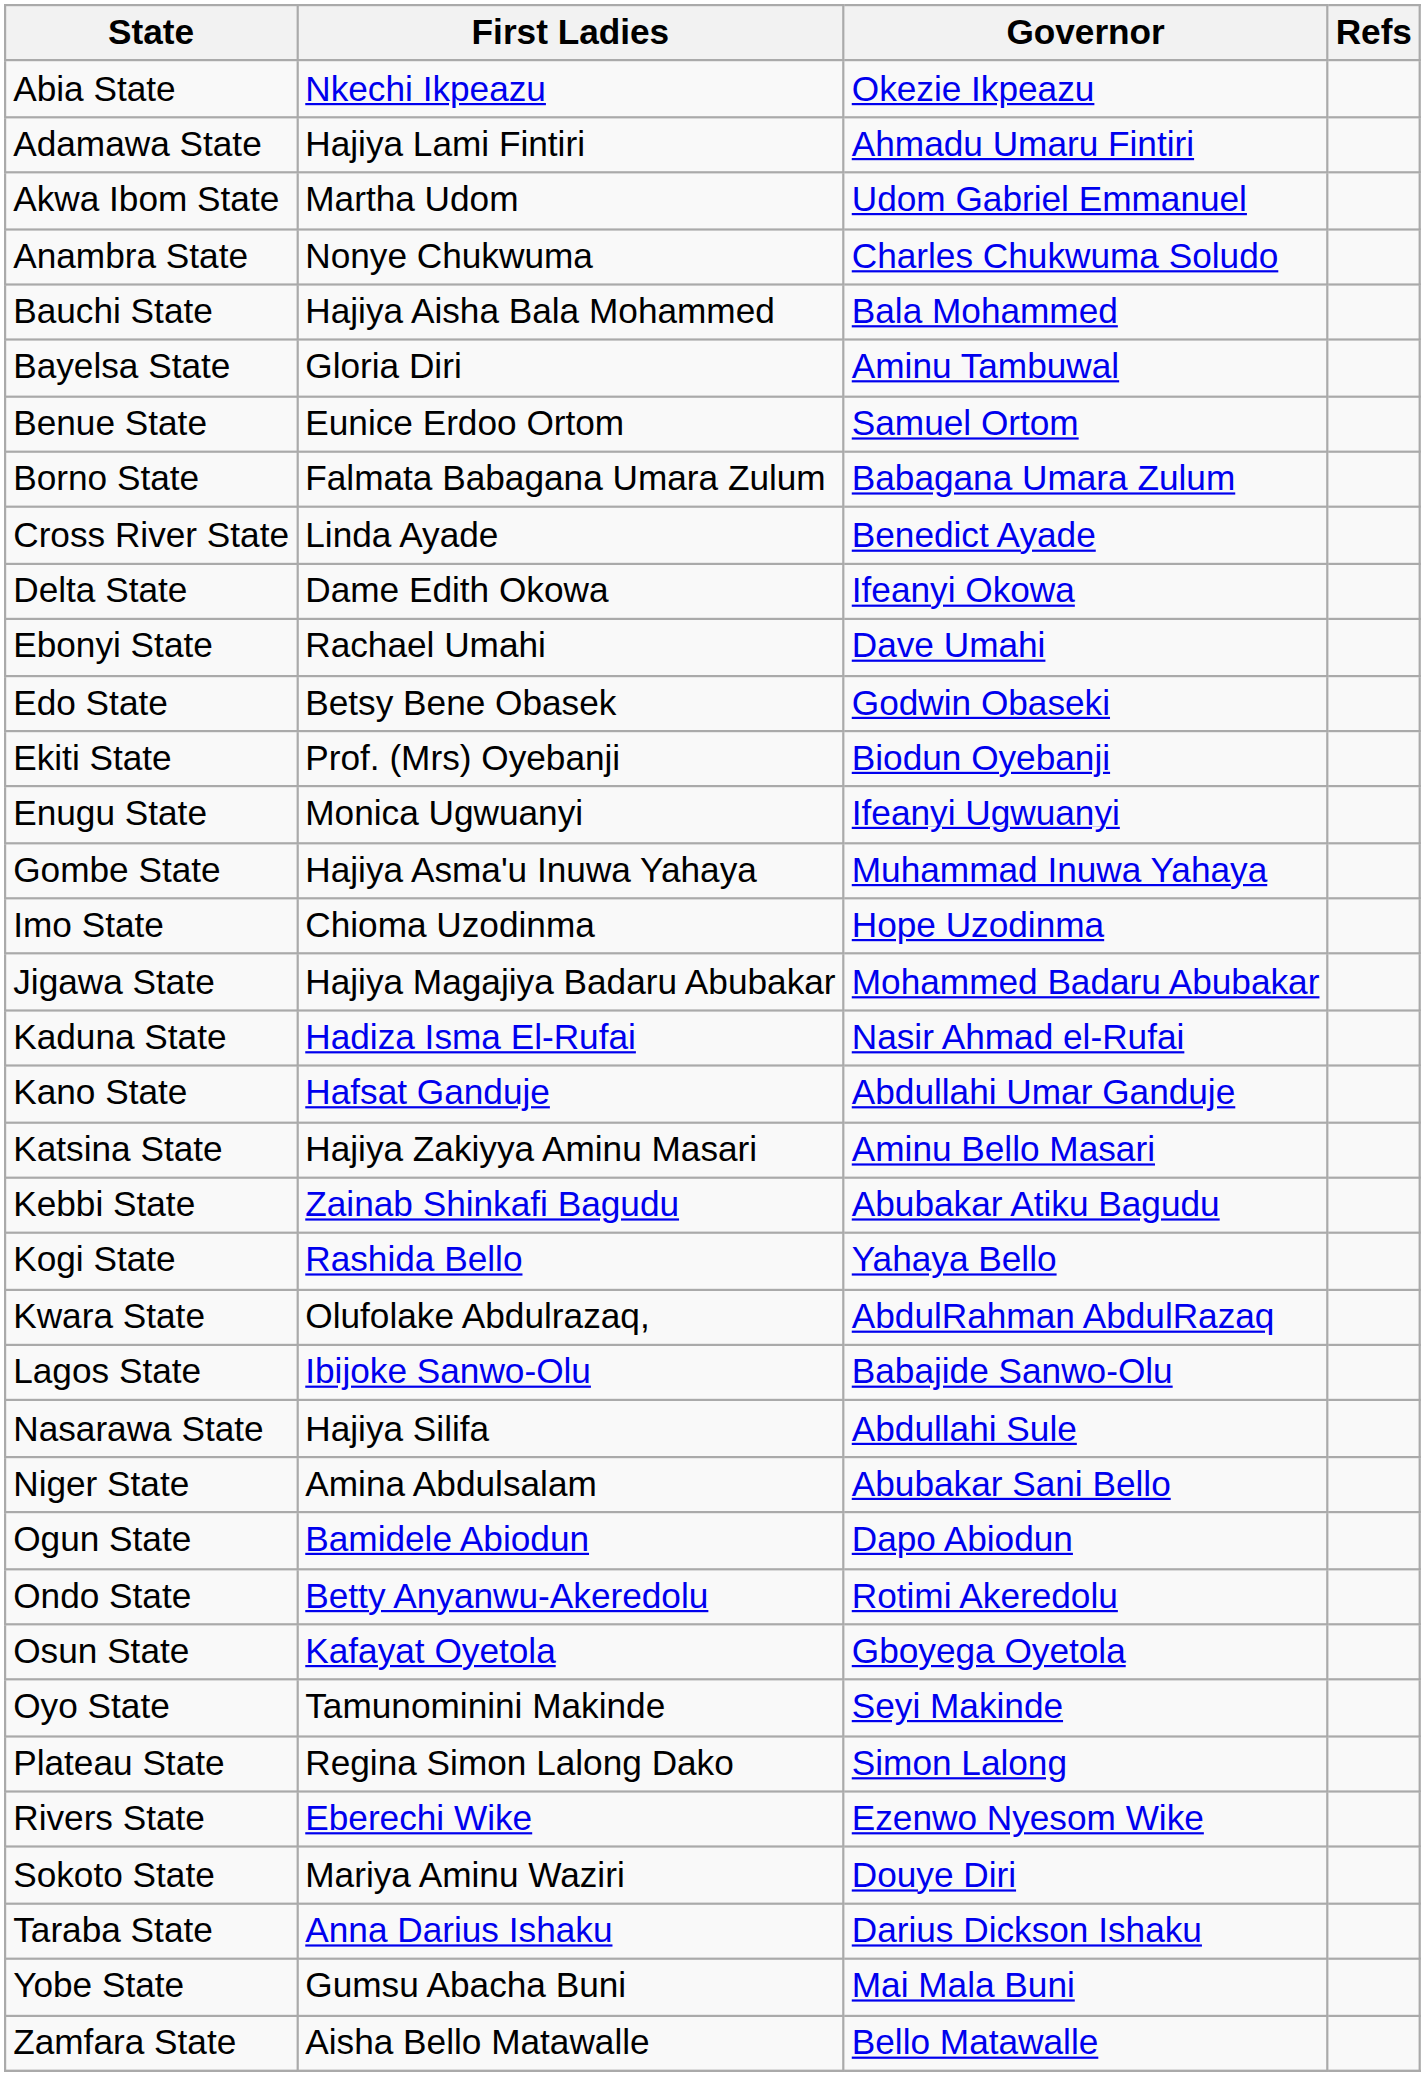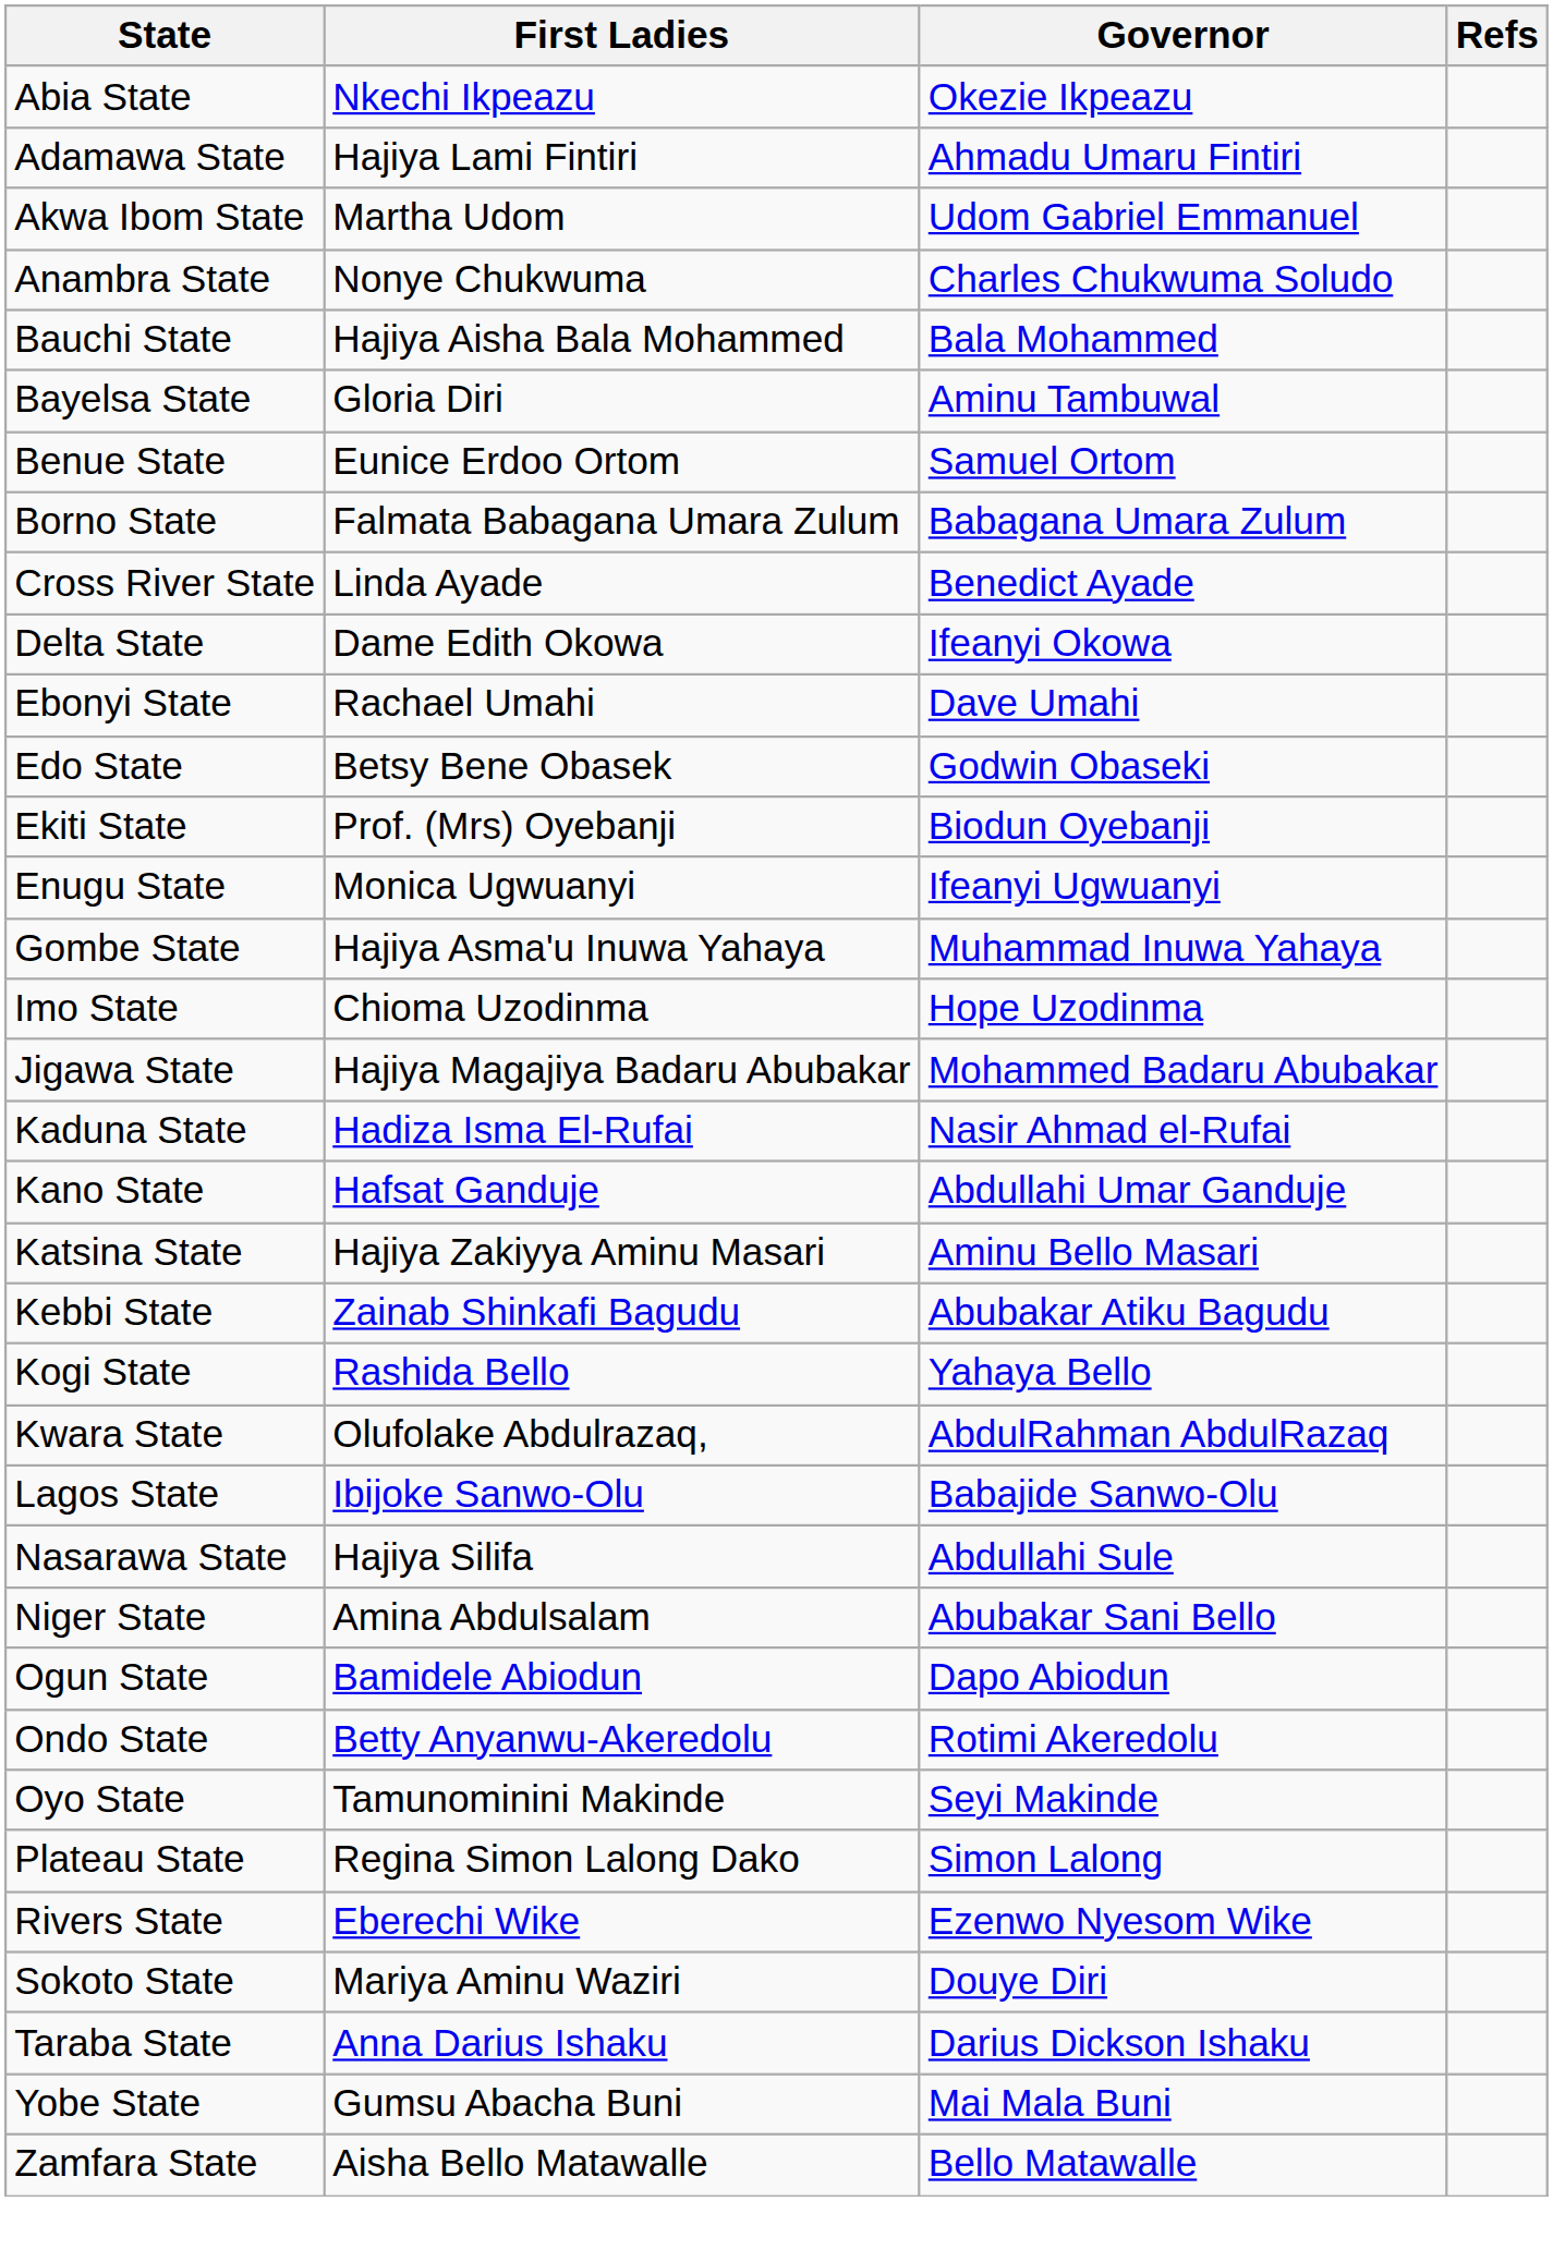 <table class="wikitable">
 <tr>
 <th>State</th>
 <th>First Ladies</th>
 <th>Governor</th>
 <th>Refs</th>
 </tr>
 <tr>
 <td>Abia State</td>
 <td><a href='#'>Nkechi Ikpeazu</a></td>
 <td><a href='#'>Okezie Ikpeazu</a></td>
 <td></td>
 </tr>
 <tr>
 <td>Adamawa State</td>
 <td>Hajiya Lami Fintiri</td>
 <td><a href='#'>Ahmadu Umaru Fintiri</a></td>
 <td></td>
 </tr>
 <tr>
 <td>Akwa Ibom State</td>
 <td>Martha Udom</td>
 <td><a href='#'>Udom Gabriel Emmanuel</a></td>
 <td></td>
 </tr>
 <tr>
 <td>Anambra State</td>
 <td>Nonye Chukwuma</td>
 <td><a href='#'>Charles Chukwuma Soludo</a></td>
 <td></td>
 </tr>
 <tr>
 <td>Bauchi State</td>
 <td>Hajiya Aisha Bala Mohammed</td>
 <td><a href='#'>Bala Mohammed</a></td>
 <td></td>
 </tr>
 <tr>
 <td>Bayelsa State</td>
 <td>Gloria Diri</td>
 <td><a href='#'>Aminu Tambuwal</a></td>
 <td></td>
 </tr>
 <tr>
 <td>Benue State</td>
 <td>Eunice Erdoo Ortom</td>
 <td><a href='#'>Samuel Ortom</a></td>
 <td></td>
 </tr>
 <tr>
 <td>Borno State</td>
 <td>Falmata Babagana Umara Zulum</td>
 <td><a href='#'>Babagana Umara Zulum</a></td>
 <td></td>
 </tr>
 <tr>
 <td>Cross River State</td>
 <td>Linda Ayade</td>
 <td><a href='#'>Benedict Ayade</a></td>
 <td></td>
 </tr>
 <tr>
 <td>Delta State</td>
 <td>Dame Edith Okowa</td>
 <td><a href='#'>Ifeanyi Okowa</a></td>
 <td></td>
 </tr>
 <tr>
 <td>Ebonyi State</td>
 <td>Rachael Umahi</td>
 <td><a href='#'>Dave Umahi</a></td>
 <td></td>
 </tr>
 <tr>
 <td>Edo State</td>
 <td>Betsy Bene Obasek</td>
 <td><a href='#'>Godwin Obaseki</a></td>
 <td></td>
 </tr>
 <tr>
 <td>Ekiti State</td>
 <td>Prof. (Mrs) Oyebanji</td>
 <td><a href='#'>Biodun Oyebanji</a></td>
 <td></td>
 </tr>
 <tr>
 <td>Enugu State</td>
 <td>Monica Ugwuanyi</td>
 <td><a href='#'>Ifeanyi Ugwuanyi</a></td>
 <td></td>
 </tr>
 <tr>
 <td>Gombe State</td>
 <td>Hajiya Asma'u Inuwa Yahaya</td>
 <td><a href='#'>Muhammad Inuwa Yahaya</a></td>
 <td></td>
 </tr>
 <tr>
 <td>Imo State</td>
 <td>Chioma Uzodinma</td>
 <td><a href='#'>Hope Uzodinma</a></td>
 <td></td>
 </tr>
 <tr>
 <td>Jigawa State</td>
 <td>Hajiya Magajiya Badaru Abubakar</td>
 <td><a href='#'>Mohammed Badaru Abubakar</a></td>
 <td></td>
 </tr>
 <tr>
 <td>Kaduna State</td>
 <td><a href='#'>Hadiza Isma El-Rufai</a></td>
 <td><a href='#'>Nasir Ahmad el-Rufai</a></td>
 <td></td>
 </tr>
 <tr>
 <td>Kano State</td>
 <td><a href='#'>Hafsat Ganduje</a></td>
 <td><a href='#'>Abdullahi Umar Ganduje</a></td>
 <td></td>
 </tr>
 <tr>
 <td>Katsina State</td>
 <td>Hajiya Zakiyya Aminu Masari</td>
 <td><a href='#'>Aminu Bello Masari</a></td>
 <td></td>
 </tr>
 <tr>
 <td>Kebbi State</td>
 <td><a href='#'>Zainab Shinkafi Bagudu</a></td>
 <td><a href='#'>Abubakar Atiku Bagudu</a></td>
 <td></td>
 </tr>
 <tr>
 <td>Kogi State</td>
 <td><a href='#'>Rashida Bello</a></td>
 <td><a href='#'>Yahaya Bello</a></td>
 <td></td>
 </tr>
 <tr>
 <td>Kwara State</td>
 <td>Olufolake Abdulrazaq,</td>
 <td><a href='#'>AbdulRahman AbdulRazaq</a></td>
 <td></td>
 </tr>
 <tr>
 <td>Lagos State</td>
 <td><a href='#'>Ibijoke Sanwo-Olu</a></td>
 <td><a href='#'>Babajide Sanwo-Olu</a></td>
 <td></td>
 </tr>
 <tr>
 <td>Nasarawa State</td>
 <td>Hajiya Silifa</td>
 <td><a href='#'>Abdullahi Sule</a></td>
 <td></td>
 </tr>
 <tr>
 <td>Niger State</td>
 <td>Amina Abdulsalam</td>
 <td><a href='#'>Abubakar Sani Bello</a></td>
 <td></td>
 </tr>
 <tr>
 <td>Ogun State</td>
 <td><a href='#'>Bamidele Abiodun</a></td>
 <td><a href='#'>Dapo Abiodun</a></td>
 <td></td>
 </tr>
 <tr>
 <td>Ondo State</td>
 <td><a href='#'>Betty Anyanwu-Akeredolu</a></td>
 <td><a href='#'>Rotimi Akeredolu</a></td>
 <td></td>
 </tr>
 <tr>
-<td>Osun State</td>
-<td><a href='#'>Kafayat Oyetola</a></td>
-<td><a href='#'>Gboyega Oyetola</a></td>
-<td></td>
-</tr>
-<tr>
 <td>Oyo State</td>
 <td>Tamunominini Makinde</td>
 <td><a href='#'>Seyi Makinde</a></td>
 <td></td>
 </tr>
 <tr>
 <td>Plateau State</td>
 <td>Regina Simon Lalong Dako</td>
 <td><a href='#'>Simon Lalong</a></td>
 <td></td>
 </tr>
 <tr>
 <td>Rivers State</td>
 <td><a href='#'>Eberechi Wike</a></td>
 <td><a href='#'>Ezenwo Nyesom Wike</a></td>
 <td></td>
 </tr>
 <tr>
 <td>Sokoto State</td>
 <td>Mariya Aminu Waziri</td>
 <td><a href='#'>Douye Diri</a></td>
 <td></td>
 </tr>
 <tr>
 <td>Taraba State</td>
 <td><a href='#'>Anna Darius Ishaku</a></td>
 <td><a href='#'>Darius Dickson Ishaku</a></td>
 <td></td>
 </tr>
 <tr>
 <td>Yobe State</td>
 <td>Gumsu Abacha Buni</td>
 <td><a href='#'>Mai Mala Buni</a></td>
 <td></td>
 </tr>
 <tr>
 <td>Zamfara State</td>
 <td>Aisha Bello Matawalle</td>
 <td><a href='#'>Bello Matawalle</a></td>
 <td></td>
 </tr>
 <tr>
 </tr>
 </table>
